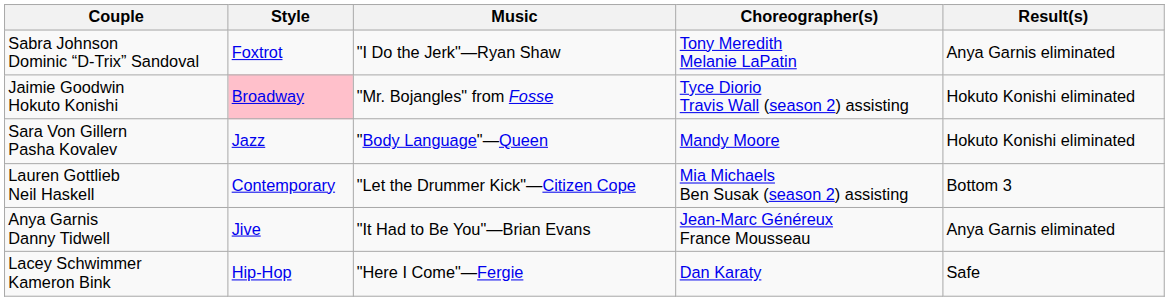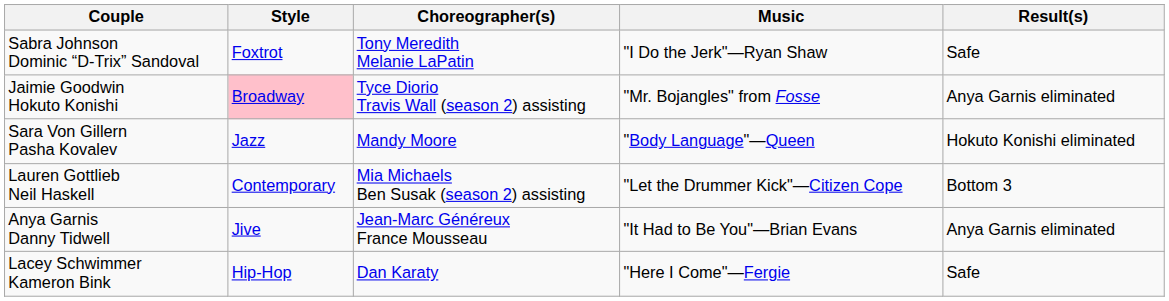 <table class="wikitable" style="width:90%;">
 <tr>
 <th>Couple</th>
 <th>Style</th>
+<th>Choreographer(s)</th>
 <th>Music</th>
-<th>Choreographer(s)</th>
 <th>Result(s)</th>
 </tr>
 <tr>
 <td>Sabra  Johnson <br> Dominic “D-Trix” Sandoval</td>
 <td><a href='#'>Foxtrot</a></td>
+<td><a href='#'>Tony Meredith</a><br><a href='#'>Melanie LaPatin</a></td>
 <td>"I Do the Jerk"—Ryan Shaw</td>
-<td><a href='#'>Tony Meredith</a><br><a href='#'>Melanie LaPatin</a></td>
-<td>Anya Garnis eliminated</td>
+<td>Safe</td>
 </tr>
 <tr>
 <td>Jaimie Goodwin <br> Hokuto Konishi</td>
 <td style="background: pink;"><a href='#'>Broadway</a></td>
+<td><a href='#'>Tyce Diorio</a> <br> <a href='#'>Travis Wall</a> (<a href='#'>season 2</a>) assisting</td>
 <td>"Mr. Bojangles" from <em><a href='#'>Fosse</a></em></td>
-<td><a href='#'>Tyce Diorio</a> <br> <a href='#'>Travis Wall</a> (<a href='#'>season 2</a>) assisting</td>
-<td>Hokuto Konishi eliminated</td>
+<td>Anya Garnis eliminated</td>
 </tr>
 <tr>
 <td>Sara Von Gillern <br> Pasha Kovalev</td>
 <td><a href='#'>Jazz</a></td>
+<td><a href='#'>Mandy Moore</a></td>
 <td>"<a href='#'>Body Language</a>"—<a href='#'>Queen</a></td>
-<td><a href='#'>Mandy Moore</a></td>
 <td>Hokuto Konishi eliminated</td>
 </tr>
 <tr>
 <td>Lauren Gottlieb <br> Neil Haskell</td>
 <td><a href='#'>Contemporary</a></td>
+<td><a href='#'>Mia Michaels</a> <br> Ben Susak (<a href='#'>season 2</a>) assisting</td>
 <td>"Let the Drummer Kick"—<a href='#'>Citizen Cope</a></td>
-<td><a href='#'>Mia Michaels</a> <br> Ben Susak (<a href='#'>season 2</a>) assisting</td>
 <td>Bottom 3</td>
 </tr>
 <tr>
 <td>Anya Garnis <br> Danny Tidwell</td>
 <td><a href='#'>Jive</a></td>
+<td><a href='#'>Jean-Marc Généreux</a><br>France Mousseau</td>
 <td>"It Had to Be You"—Brian Evans</td>
-<td><a href='#'>Jean-Marc Généreux</a><br>France Mousseau</td>
 <td>Anya Garnis eliminated</td>
 </tr>
 <tr>
 <td>Lacey Schwimmer <br>  Kameron Bink</td>
 <td><a href='#'>Hip-Hop</a></td>
+<td><a href='#'>Dan Karaty</a></td>
 <td>"Here I Come"—<a href='#'>Fergie</a></td>
-<td><a href='#'>Dan Karaty</a></td>
 <td>Safe</td>
 </tr>
 </table>
